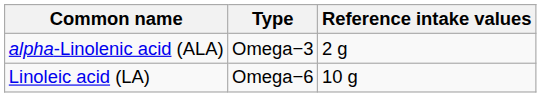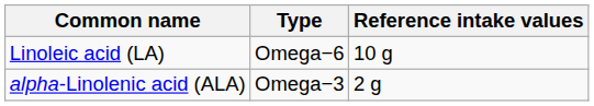 <table class="wikitable">
 <tr>
 <th>Common name</th>
 <th>Type</th>
 <th>Reference intake values</th>
 </tr>
 <tr>
+<td><a href='#'>Linoleic acid</a> (LA)</td>
+<td>Omega−6</td>
+<td>10 g</td>
+</tr>
+<tr>
 <td><a href='#'><em>alpha</em>-Linolenic acid</a> (ALA)</td>
 <td>Omega−3</td>
 <td>2 g</td>
 </tr>
-<tr>
-<td><a href='#'>Linoleic acid</a> (LA)</td>
-<td>Omega−6</td>
-<td>10 g</td>
-</tr>
 </table>
